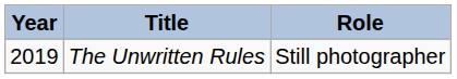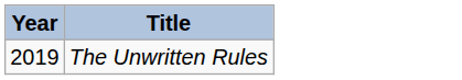 <table class="wikitable" style="font-size:95%;">
 <tr>
 <th style="background:#B0C4DE;">Year</th>
 <th style="background:#B0C4DE;">Title</th>
-<th style="background:#B0C4DE;">Role</th>
 </tr>
 <tr>
 <td>2019</td>
 <td><em>The Unwritten Rules</em></td>
-<td>Still photographer</td>
 </tr>
 </table>
